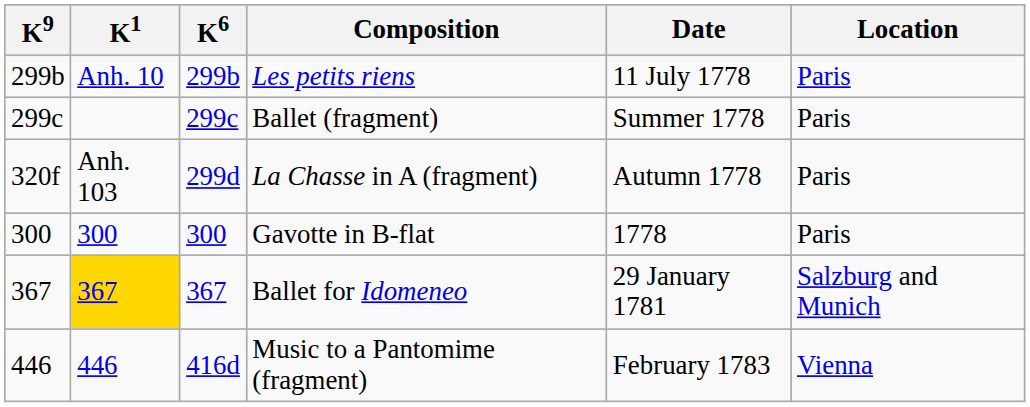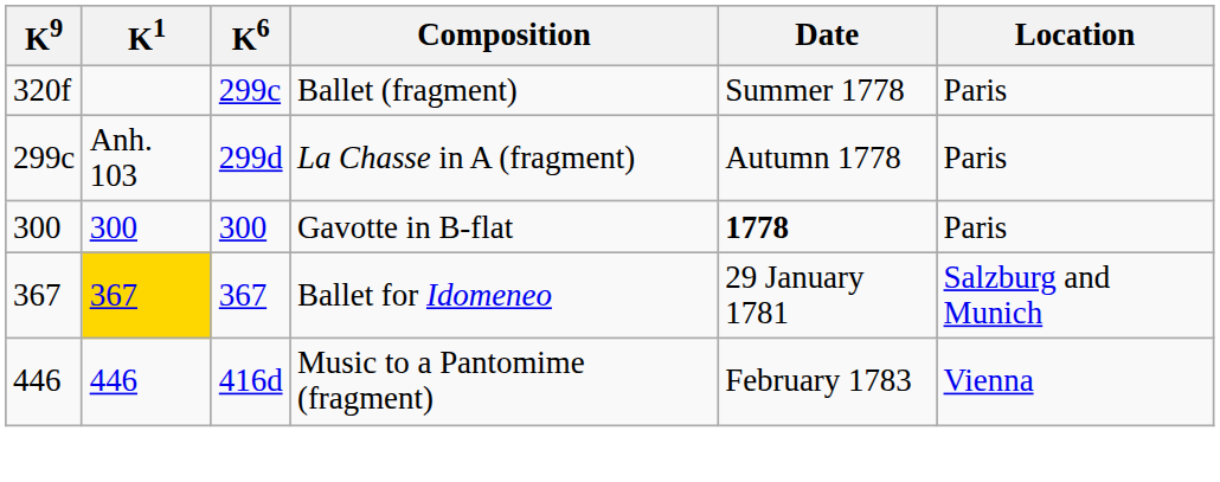 <table class="wikitable sortable">
 <tr>
 <th>K<sup>9</sup></th>
 <th>K<sup>1</sup></th>
 <th>K<sup>6</sup></th>
 <th>Composition</th>
 <th>Date</th>
 <th>Location</th>
 </tr>
 <tr>
-<td>299b</td>
-<td><a href='#'>Anh. 10</a></td>
-<td><a href='#'>299b</a></td>
-<td><em><a href='#'>Les petits riens</a></em></td>
-<td>11 July 1778</td>
-<td><a href='#'>Paris</a></td>
-</tr>
-<tr>
-<td>299c</td>
+<td>320f</td>
 <td></td>
 <td><a href='#'>299c</a></td>
 <td>Ballet (fragment)</td>
 <td>Summer 1778</td>
 <td>Paris</td>
 </tr>
 <tr>
-<td>320f</td>
+<td>299c</td>
 <td>Anh. 103</td>
 <td><a href='#'>299d</a></td>
 <td><em>La Chasse</em> in A (fragment)</td>
 <td>Autumn 1778</td>
 <td>Paris</td>
 </tr>
 <tr>
 <td>300</td>
 <td><a href='#'>300</a></td>
 <td><a href='#'>300</a></td>
 <td>Gavotte in B-flat</td>
-<td>1778</td>
+<td><strong>1778</strong></td>
 <td>Paris</td>
 </tr>
 <tr>
 <td>367</td>
 <td style="background: gold;"><a href='#'>367</a></td>
 <td><a href='#'>367</a></td>
 <td>Ballet for <em><a href='#'>Idomeneo</a></em></td>
 <td>29 January 1781</td>
 <td><a href='#'>Salzburg</a> and <a href='#'>Munich</a></td>
 </tr>
 <tr>
 <td>446</td>
 <td><a href='#'>446</a></td>
 <td><a href='#'>416d</a></td>
 <td>Music to a Pantomime (fragment)</td>
 <td>February 1783</td>
 <td><a href='#'>Vienna</a></td>
 </tr>
 </table>
